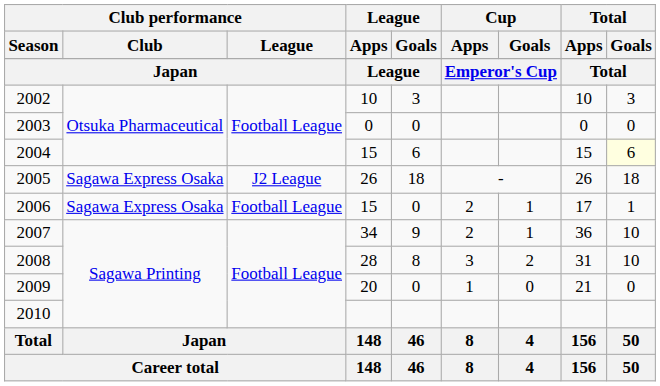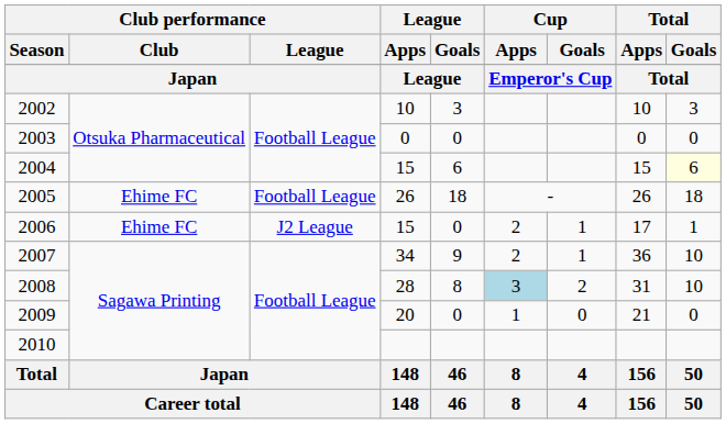 <table class="wikitable" style="text-align:center">
 <tr>
 <th colspan=3>Club performance</th>
 <th colspan=2>League</th>
 <th colspan=2>Cup</th>
 <th colspan=2>Total</th>
 </tr>
 <tr>
 <th>Season</th>
 <th>Club</th>
 <th>League</th>
 <th>Apps</th>
 <th>Goals</th>
 <th>Apps</th>
 <th>Goals</th>
 <th>Apps</th>
 <th>Goals</th>
 </tr>
 <tr>
 </tr>
 <tr>
 <th colspan=3>Japan</th>
 <th colspan=2>League</th>
 <th colspan=2><a href='#'>Emperor's Cup</a></th>
 <th colspan=2>Total</th>
 </tr>
 <tr>
 <td>2002</td>
 <td rowspan="3"><a href='#'>Otsuka Pharmaceutical</a></td>
 <td rowspan="3"><a href='#'>Football League</a></td>
 <td>10</td>
 <td>3</td>
 <td></td>
 <td></td>
 <td>10</td>
 <td>3</td>
 </tr>
 <tr>
 <td>2003</td>
 <td>0</td>
 <td>0</td>
 <td></td>
 <td></td>
 <td>0</td>
 <td>0</td>
 </tr>
 <tr>
 <td>2004</td>
 <td>15</td>
 <td>6</td>
 <td></td>
 <td></td>
 <td>15</td>
 <td style="background: lightyellow;">6</td>
 </tr>
 <tr>
 <td>2005</td>
-<td><a href='#'>Sagawa Express Osaka</a></td>
-<td><a href='#'>J2 League</a></td>
+<td><a href='#'>Ehime FC</a></td>
+<td><a href='#'>Football League</a></td>
 <td>26</td>
 <td>18</td>
 <td colspan="2">-</td>
 <td>26</td>
 <td>18</td>
 </tr>
 <tr>
 <td>2006</td>
-<td><a href='#'>Sagawa Express Osaka</a></td>
-<td><a href='#'>Football League</a></td>
+<td><a href='#'>Ehime FC</a></td>
+<td><a href='#'>J2 League</a></td>
 <td>15</td>
 <td>0</td>
 <td>2</td>
 <td>1</td>
 <td>17</td>
 <td>1</td>
 </tr>
 <tr>
 <td>2007</td>
 <td rowspan="4"><a href='#'>Sagawa Printing</a></td>
 <td rowspan="4"><a href='#'>Football League</a></td>
 <td>34</td>
 <td>9</td>
 <td>2</td>
 <td>1</td>
 <td>36</td>
 <td>10</td>
 </tr>
 <tr>
 <td>2008</td>
 <td>28</td>
 <td>8</td>
-<td>3</td>
+<td style="background: lightblue;">3</td>
 <td>2</td>
 <td>31</td>
 <td>10</td>
 </tr>
 <tr>
 <td>2009</td>
 <td>20</td>
 <td>0</td>
 <td>1</td>
 <td>0</td>
 <td>21</td>
 <td>0</td>
 </tr>
 <tr>
 <td>2010</td>
 <td></td>
 <td></td>
 <td></td>
 <td></td>
 <td></td>
 <td></td>
 </tr>
 <tr>
 <th rowspan=1>Total</th>
 <th colspan=2>Japan</th>
 <th>148</th>
 <th>46</th>
 <th>8</th>
 <th>4</th>
 <th>156</th>
 <th>50</th>
 </tr>
 <tr>
 <th colspan=3>Career total</th>
 <th>148</th>
 <th>46</th>
 <th>8</th>
 <th>4</th>
 <th>156</th>
 <th>50</th>
 </tr>
 </table>
